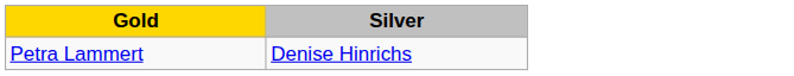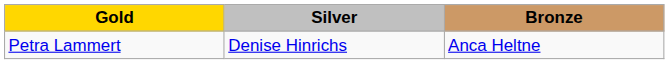 <table class="wikitable" style="text-align:left">
 <tr align="center">
 <td width=200 bgcolor=gold><strong>Gold</strong></td>
 <td width=200 bgcolor=silver><strong>Silver</strong></td>
+<td width=200 bgcolor=CC9966><strong>Bronze</strong></td>
 </tr>
 <tr>
 <td><a href='#'>Petra Lammert</a><br><em></em></td>
 <td><a href='#'>Denise Hinrichs</a><br><em></em></td>
+<td><a href='#'>Anca Heltne</a><br><em></em></td>
 </tr>
 </table>
